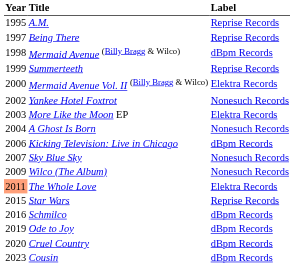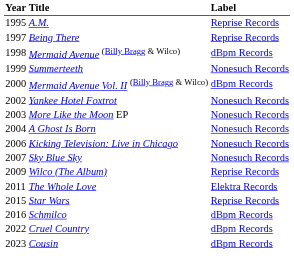 <table border="0" cellpadding="2" style="border-collapse:collapse;">
 <tr style="border-bottom:1px solid black;">
 <th align="left">Year</th>
 <th align="left">Title</th>
 <th align="left">Label</th>
 </tr>
 <tr>
 <td>1995</td>
 <td><em><a href='#'>A.M.</a></em></td>
 <td><a href='#'>Reprise Records</a></td>
 </tr>
 <tr>
 <td>1997</td>
 <td><em><a href='#'>Being There</a></em></td>
 <td><a href='#'>Reprise Records</a></td>
 </tr>
 <tr>
 <td>1998</td>
 <td><em><a href='#'>Mermaid Avenue</a></em> <sup>(<a href='#'>Billy Bragg</a> & Wilco)</sup></td>
 <td><a href='#'>dBpm Records</a></td>
 </tr>
 <tr>
 <td>1999</td>
 <td><em><a href='#'>Summerteeth</a></em></td>
-<td><a href='#'>Reprise Records</a></td>
+<td><a href='#'>Nonesuch Records</a></td>
 </tr>
 <tr>
 <td>2000</td>
 <td><em><a href='#'>Mermaid Avenue Vol. II</a></em> <sup>(<a href='#'>Billy Bragg</a> & Wilco)</sup></td>
-<td><a href='#'>Elektra Records</a></td>
+<td><a href='#'>dBpm Records</a></td>
 </tr>
 <tr>
 <td>2002</td>
 <td><em><a href='#'>Yankee Hotel Foxtrot</a></em></td>
 <td><a href='#'>Nonesuch Records</a></td>
 </tr>
 <tr>
 <td>2003</td>
 <td><em><a href='#'>More Like the Moon</a></em> EP</td>
-<td><a href='#'>Elektra Records</a></td>
+<td><a href='#'>Nonesuch Records</a></td>
 </tr>
 <tr>
 <td>2004</td>
 <td><em><a href='#'>A Ghost Is Born</a></em></td>
 <td><a href='#'>Nonesuch Records</a></td>
 </tr>
 <tr>
 <td>2006</td>
 <td><em><a href='#'>Kicking Television: Live in Chicago</a></em></td>
-<td><a href='#'>dBpm Records</a></td>
+<td><a href='#'>Nonesuch Records</a></td>
 </tr>
 <tr>
 <td>2007</td>
 <td><em><a href='#'>Sky Blue Sky</a></em></td>
 <td><a href='#'>Nonesuch Records</a></td>
 </tr>
 <tr>
 <td>2009</td>
 <td><em><a href='#'>Wilco (The Album)</a></em></td>
-<td><a href='#'>Nonesuch Records</a></td>
+<td><a href='#'>Reprise Records</a></td>
 </tr>
 <tr>
-<td style="background: lightsalmon;">2011</td>
+<td>2011</td>
 <td><em><a href='#'>The Whole Love</a></em></td>
 <td><a href='#'>Elektra Records</a></td>
 </tr>
 <tr>
 <td>2015</td>
 <td><em><a href='#'>Star Wars</a></em></td>
 <td><a href='#'>Reprise Records</a></td>
 </tr>
 <tr>
 <td>2016</td>
 <td><em><a href='#'>Schmilco</a></em></td>
 <td><a href='#'>dBpm Records</a></td>
 </tr>
 <tr>
-<td>2019</td>
-<td><a href='#'><em>Ode to Joy</em></a></td>
-<td><a href='#'>dBpm Records</a></td>
-</tr>
-<tr>
-<td>2020</td>
+<td>2022</td>
 <td><em><a href='#'>Cruel Country</a></em></td>
 <td><a href='#'>dBpm Records</a></td>
 </tr>
 <tr>
 <td>2023</td>
 <td><em><a href='#'>Cousin</a></em></td>
 <td><a href='#'>dBpm Records</a></td>
 </tr>
 </table>
